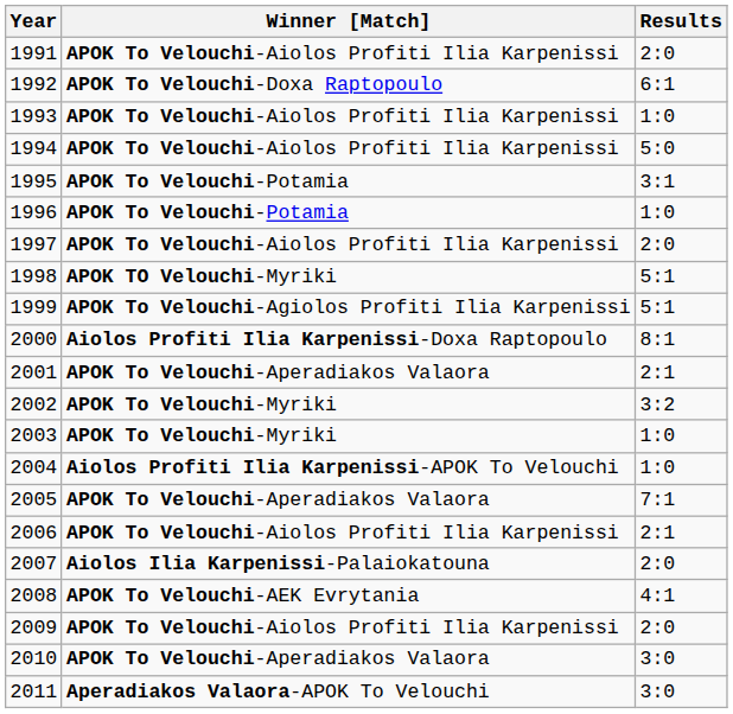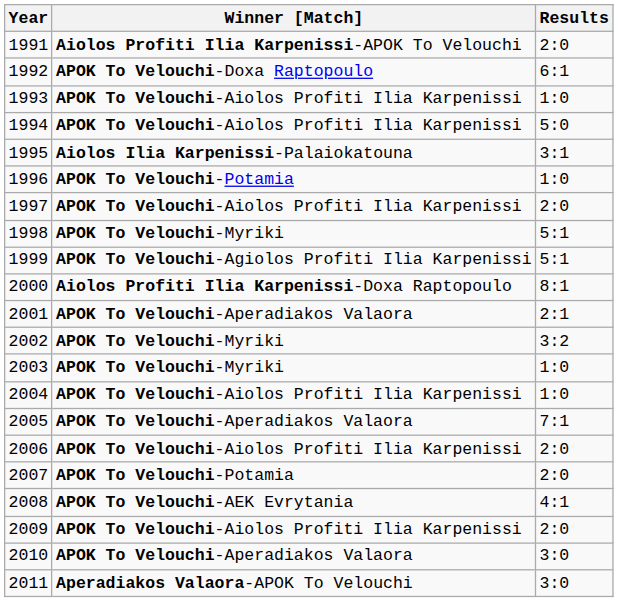 <table class=wikitable>
 <tr>
 <th>Year</th>
 <th>Winner [Match]</th>
 <th>Results</th>
 </tr>
 <tr>
 <td>1991</td>
-<td><strong>APOK To Velouchi</strong>-Aiolos Profiti Ilia Karpenissi</td>
+<td><strong>Aiolos Profiti Ilia Karpenissi</strong>-APOK To Velouchi</td>
 <td>2:0</td>
 </tr>
 <tr>
 <td>1992</td>
 <td><strong>APOK To Velouchi</strong>-Doxa <a href='#'>Raptopoulo</a></td>
 <td>6:1</td>
 </tr>
 <tr>
 <td>1993</td>
 <td><strong>APOK To Velouchi</strong>-Aiolos Profiti Ilia Karpenissi</td>
 <td>1:0</td>
 </tr>
 <tr>
 <td>1994</td>
 <td><strong>APOK To Velouchi</strong>-Aiolos Profiti Ilia Karpenissi</td>
 <td>5:0</td>
 </tr>
 <tr>
 <td>1995</td>
-<td><strong>APOK To Velouchi</strong>-Potamia</td>
+<td><strong>Aiolos Ilia Karpenissi</strong>-Palaiokatouna</td>
 <td>3:1</td>
 </tr>
 <tr>
 <td>1996</td>
 <td><strong>APOK To Velouchi</strong>-<a href='#'>Potamia</a></td>
 <td>1:0</td>
 </tr>
 <tr>
 <td>1997</td>
 <td><strong>APOK To Velouchi</strong>-Aiolos Profiti Ilia Karpenissi</td>
 <td>2:0</td>
 </tr>
 <tr>
 <td>1998</td>
-<td><strong>APOK TO Velouchi</strong>-Myriki</td>
+<td><strong>APOK To Velouchi</strong>-Myriki</td>
 <td>5:1</td>
 </tr>
 <tr>
 <td>1999</td>
 <td><strong>APOK To Velouchi</strong>-Agiolos Profiti Ilia Karpenissi</td>
 <td>5:1</td>
 </tr>
 <tr>
 <td>2000</td>
 <td><strong>Aiolos Profiti Ilia Karpenissi</strong>-Doxa Raptopoulo</td>
 <td>8:1</td>
 </tr>
 <tr>
 <td>2001</td>
 <td><strong>APOK To Velouchi</strong>-Aperadiakos Valaora</td>
 <td>2:1</td>
 </tr>
 <tr>
 <td>2002</td>
 <td><strong>APOK To Velouchi</strong>-Myriki</td>
 <td>3:2</td>
 </tr>
 <tr>
 <td>2003</td>
 <td><strong>APOK To Velouchi</strong>-Myriki</td>
 <td>1:0</td>
 </tr>
 <tr>
 <td>2004</td>
-<td><strong>Aiolos Profiti Ilia Karpenissi</strong>-APOK To Velouchi</td>
+<td><strong>APOK To Velouchi</strong>-Aiolos Profiti Ilia Karpenissi</td>
 <td>1:0</td>
 </tr>
 <tr>
 <td>2005</td>
 <td><strong>APOK To Velouchi</strong>-Aperadiakos Valaora</td>
 <td>7:1</td>
 </tr>
 <tr>
 <td>2006</td>
 <td><strong>APOK To Velouchi</strong>-Aiolos Profiti Ilia Karpenissi</td>
-<td>2:1</td>
+<td>2:0</td>
 </tr>
 <tr>
 <td>2007</td>
-<td><strong>Aiolos Ilia Karpenissi</strong>-Palaiokatouna</td>
+<td><strong>APOK To Velouchi</strong>-Potamia</td>
 <td>2:0</td>
 </tr>
 <tr>
 <td>2008</td>
 <td><strong>APOK To Velouchi</strong>-AEK Evrytania</td>
 <td>4:1</td>
 </tr>
 <tr>
 <td>2009</td>
 <td><strong>APOK To Velouchi</strong>-Aiolos Profiti Ilia Karpenissi</td>
 <td>2:0</td>
 </tr>
 <tr>
 <td>2010</td>
 <td><strong>APOK To Velouchi</strong>-Aperadiakos Valaora</td>
 <td>3:0</td>
 </tr>
 <tr>
 <td>2011</td>
 <td><strong>Aperadiakos Valaora</strong>-APOK To Velouchi</td>
 <td>3:0</td>
 </tr>
 </table>
